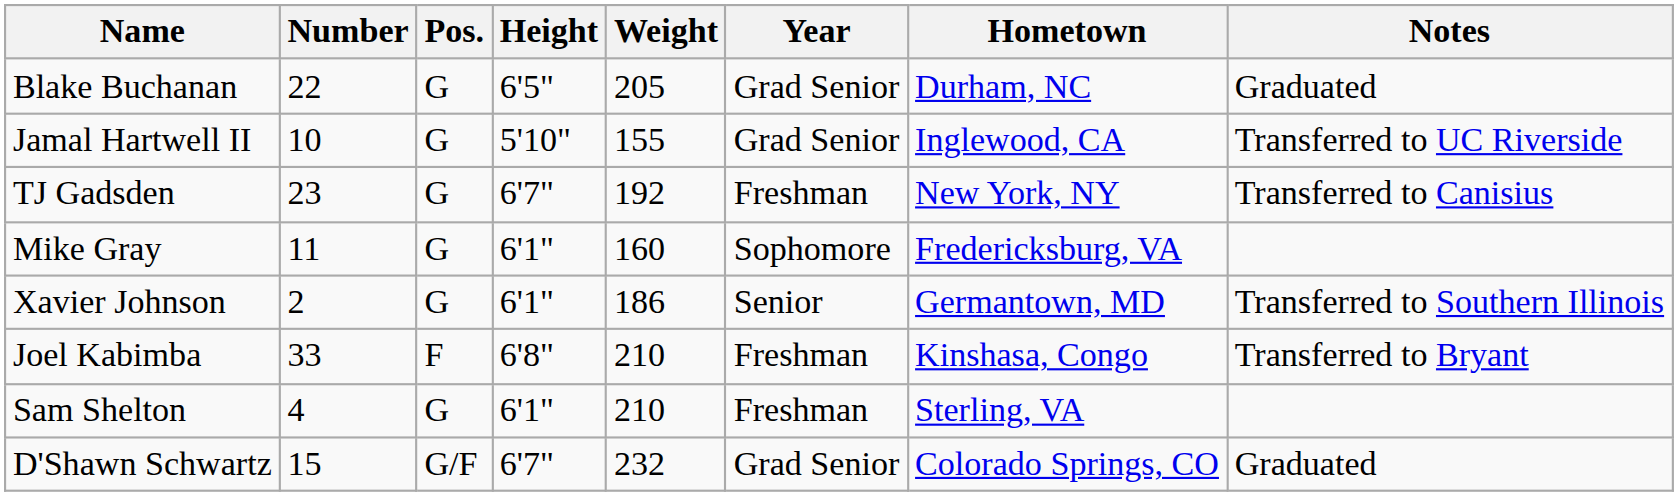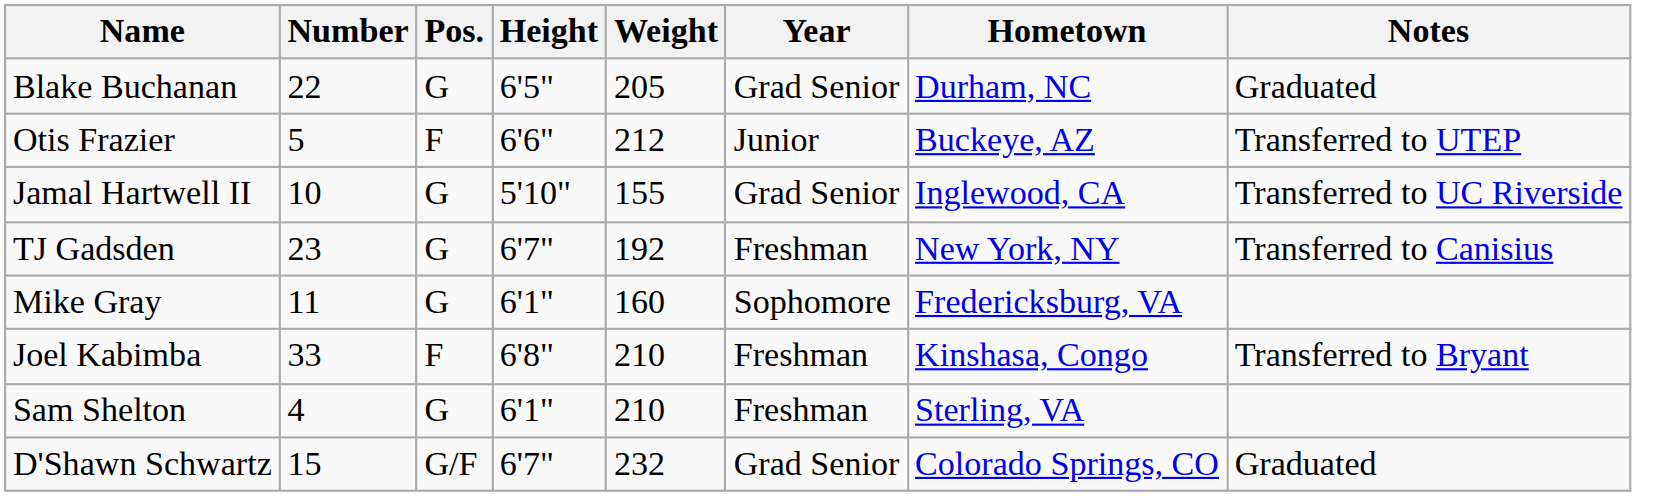 <table class="wikitable sortable" border="1">
 <tr>
 <th>Name</th>
 <th>Number</th>
 <th>Pos.</th>
 <th>Height</th>
 <th>Weight</th>
 <th>Year</th>
 <th>Hometown</th>
 <th class="unsortable">Notes</th>
 </tr>
 <tr>
 <td sortname>Blake Buchanan</td>
 <td>22</td>
 <td>G</td>
 <td>6'5"</td>
 <td>205</td>
 <td>Grad Senior</td>
 <td><a href='#'>Durham, NC</a></td>
 <td>Graduated</td>
+</tr>
+<tr>
+<td sortname>Otis Frazier</td>
+<td>5</td>
+<td>F</td>
+<td>6'6"</td>
+<td>212</td>
+<td>Junior</td>
+<td><a href='#'>Buckeye, AZ</a></td>
+<td>Transferred to <a href='#'>UTEP</a></td>
 </tr>
 <tr>
 <td sortname>Jamal Hartwell II</td>
 <td>10</td>
 <td>G</td>
 <td>5'10"</td>
 <td>155</td>
 <td>Grad Senior</td>
 <td><a href='#'>Inglewood, CA</a></td>
 <td>Transferred to <a href='#'>UC Riverside</a></td>
 </tr>
 <tr>
 <td sortname>TJ Gadsden</td>
 <td>23</td>
 <td>G</td>
 <td>6'7"</td>
 <td>192</td>
 <td>Freshman</td>
 <td><a href='#'>New York, NY</a></td>
 <td>Transferred to <a href='#'>Canisius</a></td>
 </tr>
 <tr>
 <td sortname>Mike Gray</td>
 <td>11</td>
 <td>G</td>
 <td>6'1"</td>
 <td>160</td>
 <td>Sophomore</td>
 <td><a href='#'>Fredericksburg, VA</a></td>
 <td></td>
 </tr>
 <tr>
-<td sortname>Xavier Johnson</td>
-<td>2</td>
-<td>G</td>
-<td>6'1"</td>
-<td>186</td>
-<td>Senior</td>
-<td><a href='#'>Germantown, MD</a></td>
-<td>Transferred to <a href='#'>Southern Illinois</a></td>
-</tr>
-<tr>
 <td sortname>Joel Kabimba</td>
 <td>33</td>
 <td>F</td>
 <td>6'8"</td>
 <td>210</td>
 <td>Freshman</td>
 <td><a href='#'>Kinshasa, Congo</a></td>
 <td>Transferred to <a href='#'>Bryant</a></td>
 </tr>
 <tr>
 <td sortname>Sam Shelton</td>
 <td>4</td>
 <td>G</td>
 <td>6'1"</td>
 <td>210</td>
 <td>Freshman</td>
 <td><a href='#'>Sterling, VA</a></td>
 <td></td>
 </tr>
 <tr>
 <td sortname>D'Shawn Schwartz</td>
 <td>15</td>
 <td>G/F</td>
 <td>6'7"</td>
 <td>232</td>
 <td>Grad Senior</td>
 <td><a href='#'>Colorado Springs, CO</a></td>
 <td>Graduated</td>
 </tr>
 </table>
